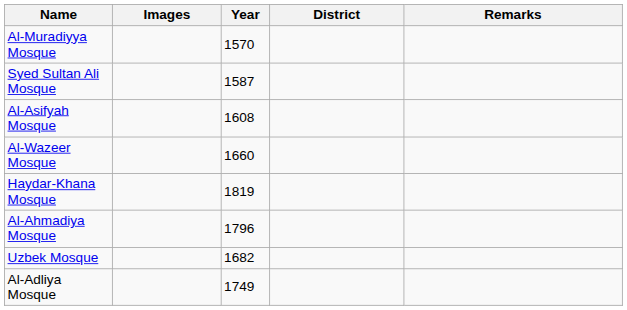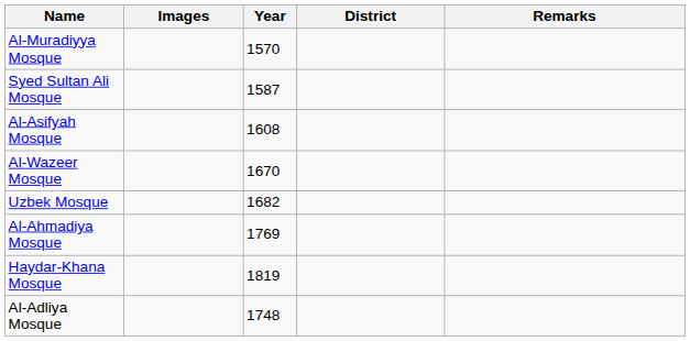 <table class="wikitable sortable">
 <tr>
 <th align=left width=120px>Name</th>
 <th align=center width=120px class=unsortable>Images</th>
 <th align=left width=050px>Year</th>
 <th align=left width=150px>District</th>
 <th align=left width=250px class=unsortable>Remarks</th>
 </tr>
 <tr>
 <td><a href='#'>Al-Muradiyya Mosque</a></td>
 <td></td>
 <td>1570</td>
 <td></td>
 <td></td>
 </tr>
 <tr>
 <td><a href='#'>Syed Sultan Ali Mosque</a></td>
 <td></td>
 <td>1587</td>
 <td></td>
 <td></td>
 </tr>
 <tr>
 <td><a href='#'>Al-Asifyah Mosque</a></td>
 <td></td>
 <td>1608</td>
 <td></td>
 <td></td>
 </tr>
 <tr>
 <td><a href='#'>Al-Wazeer Mosque</a></td>
 <td></td>
-<td>1660</td>
+<td>1670</td>
+<td></td>
+<td></td>
+</tr>
+<tr>
+<td><a href='#'>Uzbek Mosque</a></td>
+<td></td>
+<td>1682</td>
+<td></td>
+<td></td>
+</tr>
+<tr>
+<td><a href='#'>Al-Ahmadiya Mosque</a></td>
+<td></td>
+<td>1769</td>
 <td></td>
 <td></td>
 </tr>
 <tr>
 <td><a href='#'>Haydar-Khana Mosque</a></td>
 <td></td>
 <td>1819</td>
 <td></td>
 <td></td>
 </tr>
 <tr>
-<td><a href='#'>Al-Ahmadiya Mosque</a></td>
-<td></td>
-<td>1796</td>
-<td></td>
-<td></td>
-</tr>
-<tr>
-<td><a href='#'>Uzbek Mosque</a></td>
-<td></td>
-<td>1682</td>
-<td></td>
-<td></td>
-</tr>
-<tr>
 <td>Al-Adliya Mosque</td>
 <td></td>
-<td>1749</td>
+<td>1748</td>
 <td></td>
 <td></td>
 </tr>
 </table>
